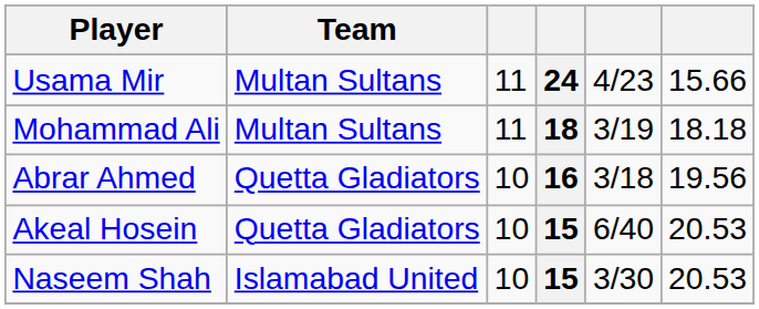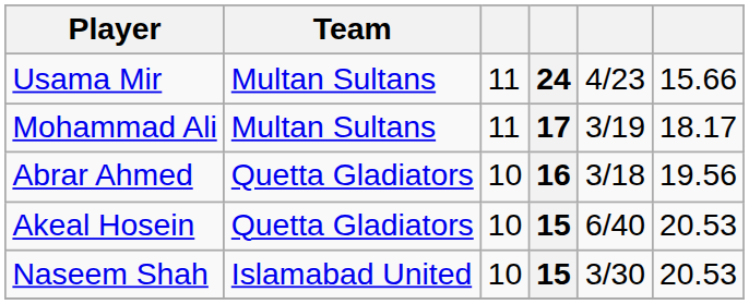 <table class="wikitable sortable">
 <tr>
 <th class="unsortable">Player</th>
 <th class="unsortable">Team</th>
 <th></th>
 <th class="unsortable"></th>
 <th></th>
 <th></th>
 </tr>
 <tr>
 <td><a href='#'>Usama Mir</a></td>
 <td><a href='#'>Multan Sultans</a></td>
 <td>11</td>
 <th>24</th>
 <td>4/23</td>
 <td>15.66</td>
 </tr>
 <tr>
 <td><a href='#'>Mohammad Ali</a></td>
 <td><a href='#'>Multan Sultans</a></td>
 <td>11</td>
-<th>18</th>
+<th>17</th>
 <td>3/19</td>
-<td>18.18</td>
+<td>18.17</td>
 </tr>
 <tr>
 <td><a href='#'>Abrar Ahmed</a></td>
 <td><a href='#'>Quetta Gladiators</a></td>
 <td>10</td>
 <th>16</th>
 <td>3/18</td>
 <td>19.56</td>
 </tr>
 <tr>
 <td><a href='#'>Akeal Hosein</a></td>
 <td><a href='#'>Quetta Gladiators</a></td>
 <td>10</td>
 <th>15</th>
 <td>6/40</td>
 <td>20.53</td>
 </tr>
 <tr>
 <td><a href='#'>Naseem Shah</a></td>
 <td><a href='#'>Islamabad United</a></td>
 <td>10</td>
 <th>15</th>
 <td>3/30</td>
 <td>20.53</td>
 </tr>
 <tr>
 </tr>
 </table>
